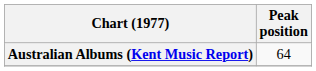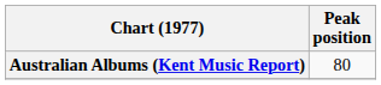 <table class="wikitable plainrowheaders sortable">
 <tr>
 <th>Chart (1977)</th>
 <th>Peak<br>position</th>
 </tr>
 <tr>
 <th scope="row">Australian Albums (<a href='#'>Kent Music Report</a>)</th>
-<td align="center">64</td>
+<td align="center">80</td>
 </tr>
 <tr>
 </tr>
 <tr>
 </tr>
 </table>
